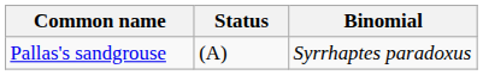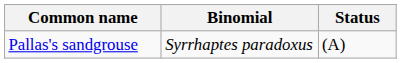 <table style="width:60%;" class="wikitable">
 <tr>
 <th width=40%>Common name</th>
+<th width=40%>Binomial</th>
 <th width=20%>Status</th>
-<th width=40%>Binomial</th>
 </tr>
 <tr>
 <td><a href='#'>Pallas's sandgrouse</a></td>
+<td><em>Syrrhaptes paradoxus</em></td>
 <td>(A)</td>
-<td><em>Syrrhaptes paradoxus</em></td>
 </tr>
 </table>
